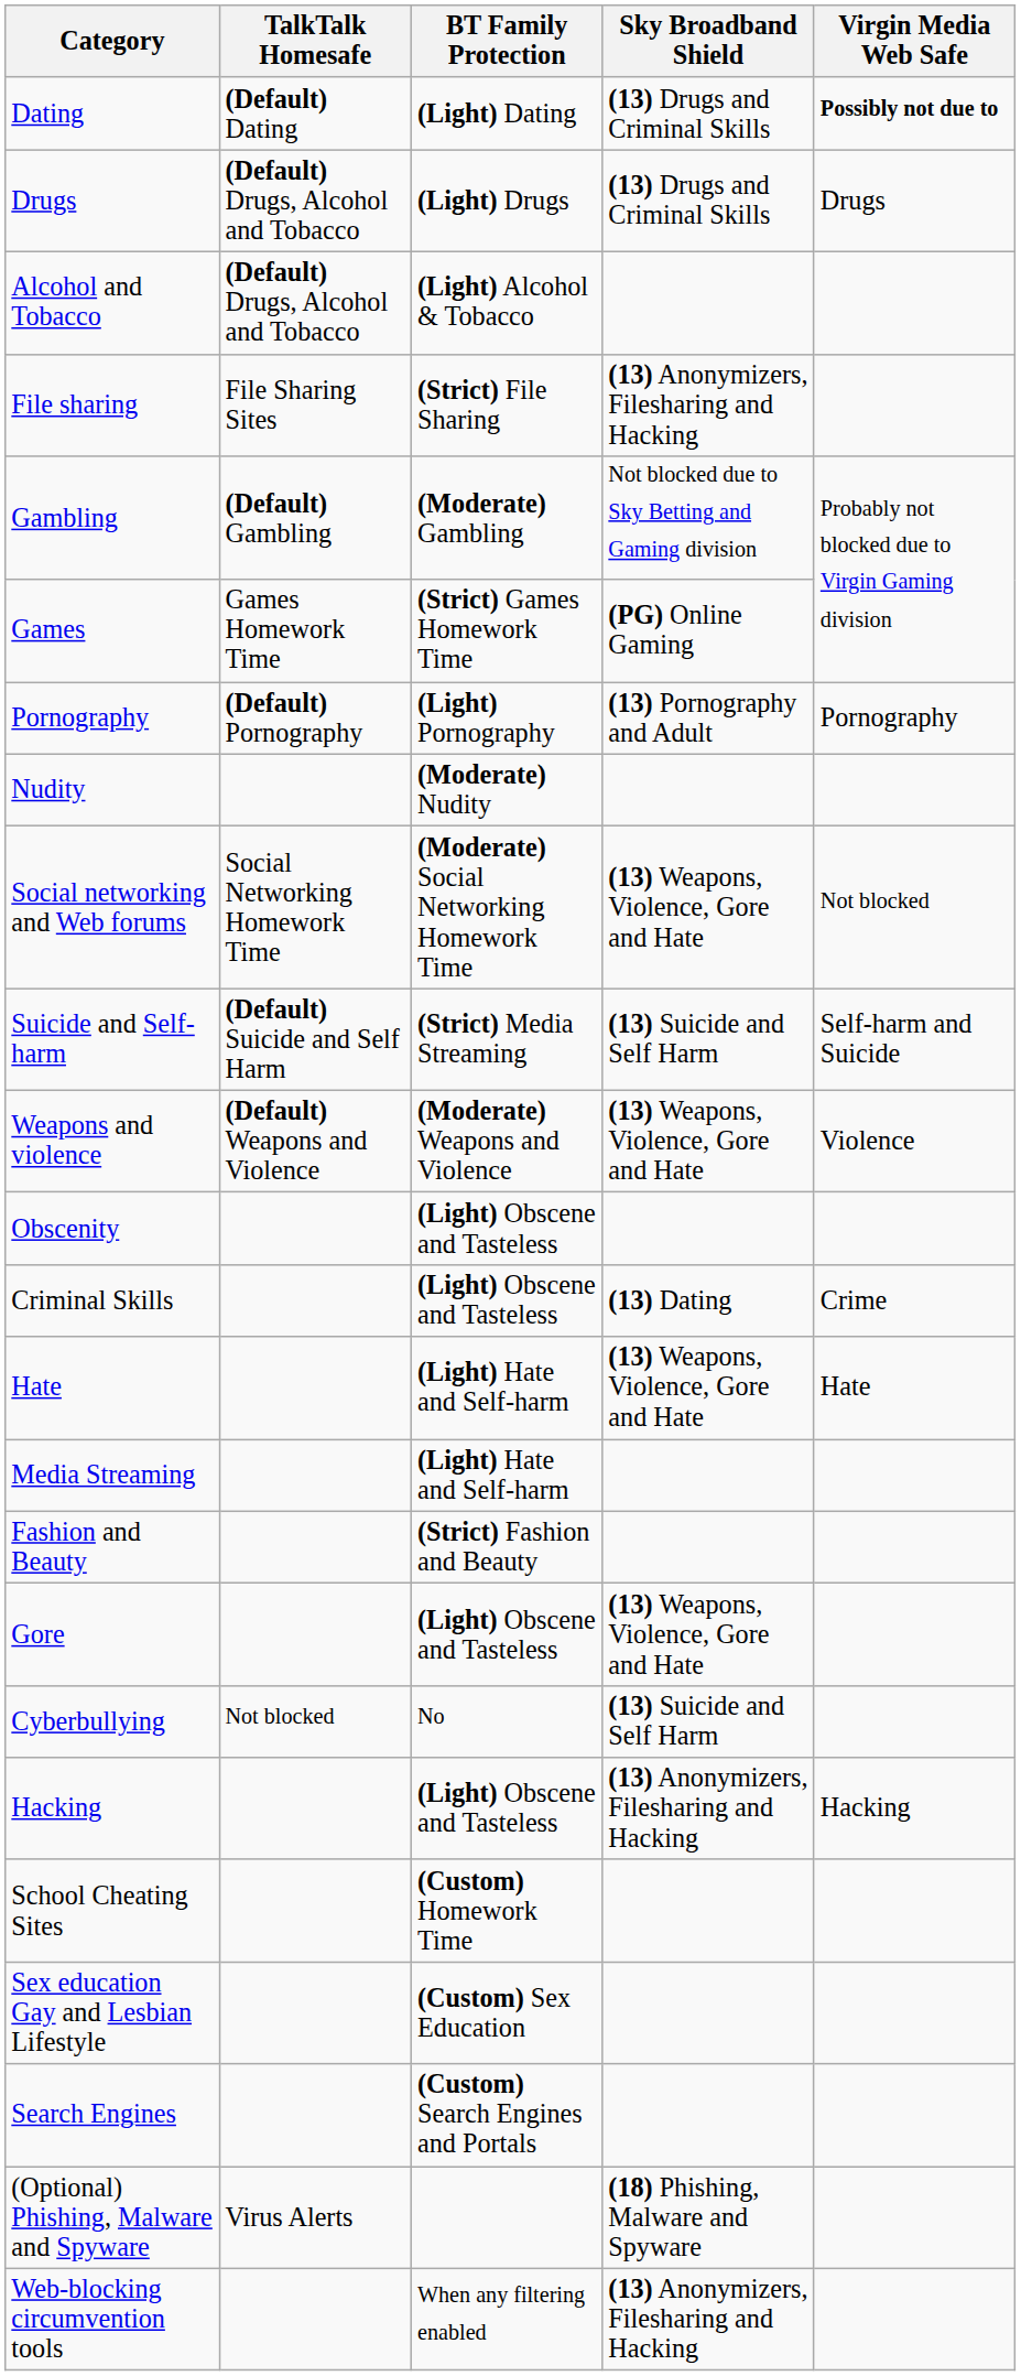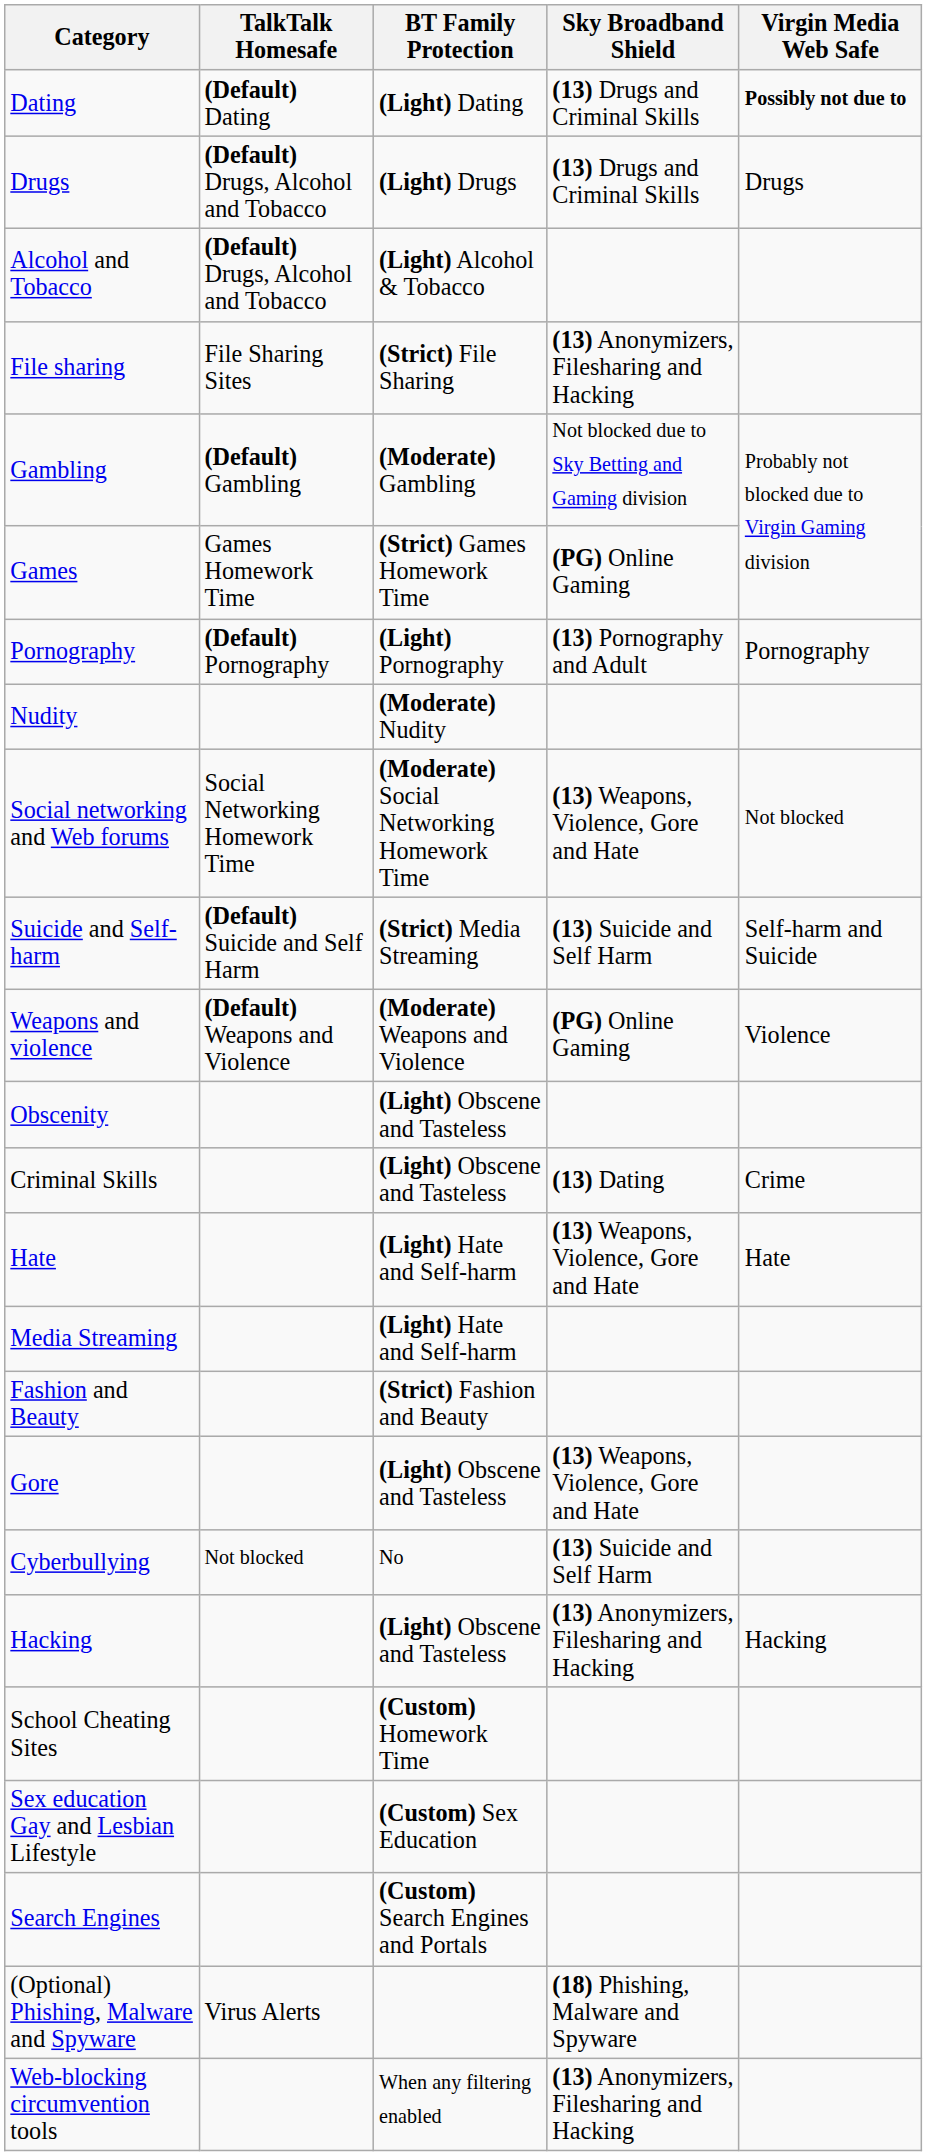 <table class="wikitable sortable">
 <tr>
 <th>Category</th>
 <th>TalkTalk Homesafe</th>
 <th>BT Family Protection</th>
 <th>Sky Broadband Shield</th>
 <th>Virgin Media Web Safe</th>
 </tr>
 <tr>
 <td><a href='#'>Dating</a></td>
 <td><strong>(Default)</strong> Dating</td>
 <td><strong>(Light)</strong> Dating</td>
 <td><strong>(13)</strong> Drugs and Criminal Skills</td>
 <td><strong><sup>Possibly not due to  </sup></strong></td>
 </tr>
 <tr>
 <td><a href='#'>Drugs</a></td>
 <td><strong>(Default)</strong>  Drugs, Alcohol and Tobacco</td>
 <td><strong>(Light)</strong> Drugs</td>
 <td><strong>(13)</strong> Drugs and Criminal Skills</td>
 <td>Drugs</td>
 </tr>
 <tr>
 <td><a href='#'>Alcohol</a> and <a href='#'>Tobacco</a></td>
 <td><strong>(Default)</strong> Drugs, Alcohol and Tobacco</td>
 <td><strong>(Light)</strong> Alcohol & Tobacco</td>
 <td></td>
 </tr>
 <tr>
 <td><a href='#'>File sharing</a></td>
 <td>File Sharing Sites</td>
 <td><strong>(Strict)</strong> File Sharing</td>
 <td><strong>(13)</strong> Anonymizers, Filesharing and Hacking</td>
 <td></td>
 </tr>
 <tr>
 <td><a href='#'>Gambling</a></td>
 <td><strong>(Default)</strong> Gambling</td>
 <td><strong>(Moderate)</strong> Gambling</td>
 <td><sup>Not blocked due to <a href='#'>Sky Betting and Gaming</a> division</sup></td>
 <td rowspan="2"><sup>Probably not blocked due to <a href='#'>Virgin Gaming</a> division</sup></td>
 </tr>
 <tr>
 <td><a href='#'>Games</a></td>
 <td>Games<br>Homework Time</td>
 <td><strong>(Strict)</strong> Games<br>Homework Time</td>
 <td><strong>(PG)</strong> Online Gaming</td>
 </tr>
 <tr>
 <td><a href='#'>Pornography</a></td>
 <td><strong>(Default)</strong> Pornography</td>
 <td><strong>(Light)</strong> Pornography</td>
 <td><strong>(13)</strong> Pornography and Adult</td>
 <td>Pornography</td>
 </tr>
 <tr>
 <td><a href='#'>Nudity</a></td>
 <td></td>
 <td><strong>(Moderate)</strong> Nudity</td>
 <td></td>
 <td></td>
 </tr>
 <tr>
 <td><a href='#'>Social networking</a> and <a href='#'>Web forums</a></td>
 <td>Social Networking<br>Homework Time</td>
 <td><strong>(Moderate)</strong> Social Networking<br>Homework Time</td>
 <td><strong>(13)</strong> Weapons, Violence, Gore and Hate</td>
 <td><sup>Not blocked</sup></td>
 </tr>
 <tr>
 <td><a href='#'>Suicide</a> and <a href='#'>Self-harm</a></td>
 <td><strong>(Default)</strong> Suicide and Self Harm</td>
 <td><strong>(Strict)</strong> Media Streaming</td>
 <td><strong>(13)</strong> Suicide and Self Harm</td>
 <td>Self-harm and Suicide</td>
 </tr>
 <tr>
 <td><a href='#'>Weapons</a> and <a href='#'>violence</a></td>
 <td><strong>(Default)</strong> Weapons and Violence</td>
 <td><strong>(Moderate)</strong> Weapons and Violence</td>
-<td><strong>(13)</strong> Weapons, Violence, Gore and Hate</td>
+<td><strong>(PG)</strong> Online Gaming</td>
 <td>Violence</td>
 </tr>
 <tr>
 <td><a href='#'>Obscenity</a></td>
 <td></td>
 <td><strong>(Light)</strong> Obscene and Tasteless</td>
 <td></td>
 <td></td>
 </tr>
 <tr>
 <td>Criminal Skills</td>
 <td></td>
 <td><strong>(Light)</strong> Obscene and Tasteless</td>
 <td><strong>(13)</strong> Dating</td>
 <td>Crime</td>
 </tr>
 <tr>
 <td><a href='#'>Hate</a></td>
 <td></td>
 <td><strong>(Light)</strong> Hate and Self-harm</td>
 <td><strong>(13)</strong> Weapons, Violence, Gore and Hate</td>
 <td>Hate</td>
 </tr>
 <tr>
 <td><a href='#'>Media Streaming</a></td>
 <td></td>
 <td><strong>(Light)</strong> Hate and Self-harm</td>
 <td></td>
 <td></td>
 </tr>
 <tr>
 <td><a href='#'>Fashion</a> and <a href='#'>Beauty</a></td>
 <td></td>
 <td><strong>(Strict)</strong> Fashion and Beauty</td>
 <td></td>
 <td></td>
 </tr>
 <tr>
 <td><a href='#'>Gore</a></td>
 <td></td>
 <td><strong>(Light)</strong> Obscene and Tasteless</td>
 <td><strong>(13)</strong> Weapons, Violence, Gore and Hate</td>
 <td></td>
 </tr>
 <tr>
 <td><a href='#'>Cyberbullying</a></td>
 <td><sup>Not blocked </sup></td>
 <td><sup>No</sup></td>
 <td><strong>(13)</strong> Suicide and Self Harm</td>
 <td></td>
 </tr>
 <tr>
 <td><a href='#'>Hacking</a></td>
 <td></td>
 <td><strong>(Light)</strong> Obscene and Tasteless</td>
 <td><strong>(13)</strong> Anonymizers, Filesharing and Hacking</td>
 <td>Hacking</td>
 </tr>
 <tr>
 <td>School Cheating Sites</td>
 <td></td>
 <td><strong>(Custom)</strong> Homework Time</td>
 <td></td>
 <td></td>
 </tr>
 <tr>
 <td><a href='#'>Sex education</a><br><a href='#'>Gay</a> and <a href='#'>Lesbian</a> Lifestyle</td>
 <td></td>
 <td><strong>(Custom)</strong> Sex Education</td>
 <td></td>
 <td></td>
 </tr>
 <tr>
 <td><a href='#'>Search Engines</a></td>
 <td></td>
 <td><strong>(Custom)</strong> Search Engines and Portals</td>
 <td></td>
 <td></td>
 </tr>
 <tr>
 <td>(Optional) <a href='#'>Phishing</a>, <a href='#'>Malware</a> and <a href='#'>Spyware</a></td>
 <td>Virus Alerts</td>
 <td></td>
 <td><strong>(18)</strong> Phishing, Malware and Spyware</td>
 <td></td>
 </tr>
 <tr>
 <td><a href='#'>Web-blocking</a> <a href='#'>circumvention</a> tools</td>
 <td></td>
 <td><sup>When any filtering enabled</sup></td>
 <td><strong>(13)</strong> Anonymizers, Filesharing and Hacking</td>
 <td></td>
 </tr>
 </table>
